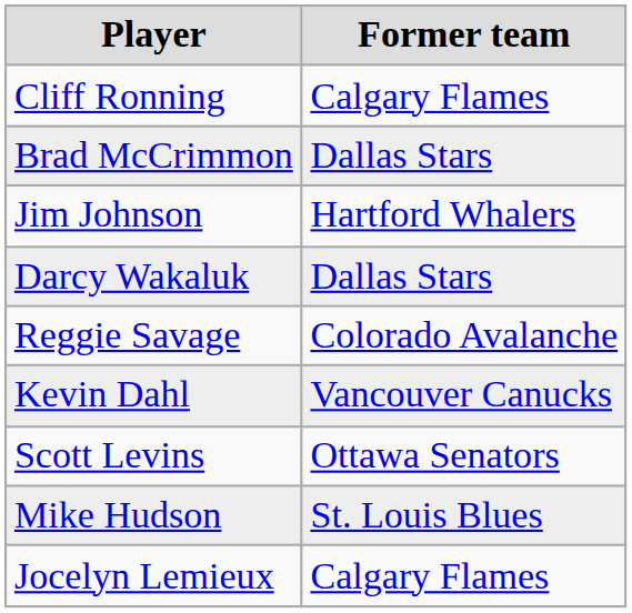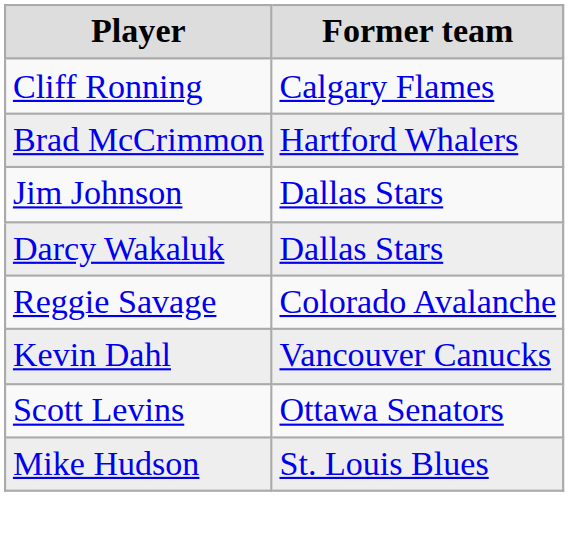 <table class="wikitable">
 <tr style="text-align:center; background:#ddd;">
 <td><strong>Player</strong></td>
 <td><strong>Former team</strong></td>
 </tr>
 <tr>
 <td><a href='#'>Cliff Ronning</a></td>
 <td><a href='#'>Calgary Flames</a></td>
 </tr>
 <tr style="background:#eee;">
 <td><a href='#'>Brad McCrimmon</a></td>
-<td><a href='#'>Dallas Stars</a></td>
+<td><a href='#'>Hartford Whalers</a></td>
 </tr>
 <tr>
 <td><a href='#'>Jim Johnson</a></td>
-<td><a href='#'>Hartford Whalers</a></td>
+<td><a href='#'>Dallas Stars</a></td>
 </tr>
 <tr style="background:#eee;">
 <td><a href='#'>Darcy Wakaluk</a></td>
 <td><a href='#'>Dallas Stars</a></td>
 </tr>
 <tr>
 <td><a href='#'>Reggie Savage</a></td>
 <td><a href='#'>Colorado Avalanche</a></td>
 </tr>
 <tr style="background:#eee;">
 <td><a href='#'>Kevin Dahl</a></td>
 <td><a href='#'>Vancouver Canucks</a></td>
 </tr>
 <tr>
 <td><a href='#'>Scott Levins</a></td>
 <td><a href='#'>Ottawa Senators</a></td>
 </tr>
 <tr style="background:#eee;">
 <td><a href='#'>Mike Hudson</a></td>
 <td><a href='#'>St. Louis Blues</a></td>
 </tr>
-<tr>
-<td><a href='#'>Jocelyn Lemieux</a></td>
-<td><a href='#'>Calgary Flames</a></td>
-</tr>
 </table>
